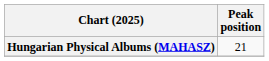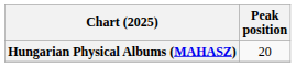 <table class="wikitable sortable plainrowheaders">
 <tr>
 <th>Chart (2025)</th>
 <th>Peak<br>position</th>
 </tr>
 <tr>
 <th scope="row">Hungarian Physical Albums (<a href='#'>MAHASZ</a>)</th>
-<td style="text-align:center;">21</td>
+<td style="text-align:center;">20</td>
 </tr>
 <tr>
 </tr>
 </table>
